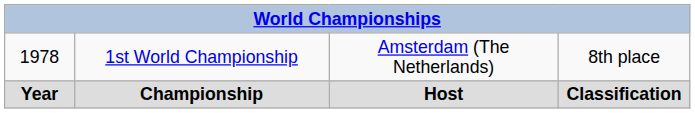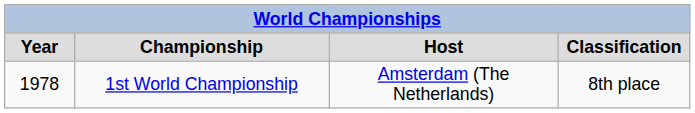 <table class="wikitable" style=font-size:90%>
 <tr align=center style="background:#B0C4DE;">
 <td colspan=4><strong><a href='#'>World Championships</a></strong></td>
+</tr>
+<tr align=center bgcolor="#dddddd">
+<td width=50><strong>Year</strong></td>
+<td width=200><strong>Championship</strong></td>
+<td width=180><strong>Host</strong></td>
+<td width=100><strong>Classification</strong></td>
 </tr>
 <tr align=center>
 <td>1978</td>
 <td><a href='#'>1st World Championship</a></td>
 <td><a href='#'>Amsterdam</a> (The Netherlands)</td>
 <td align="center">8th place</td>
 </tr>
-<tr align=center bgcolor="#dddddd">
-<td width=50><strong>Year</strong></td>
-<td width=200><strong>Championship</strong></td>
-<td width=180><strong>Host</strong></td>
-<td width=100><strong>Classification</strong></td>
-</tr>
 </table>
